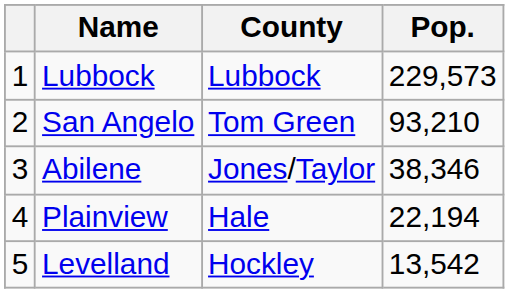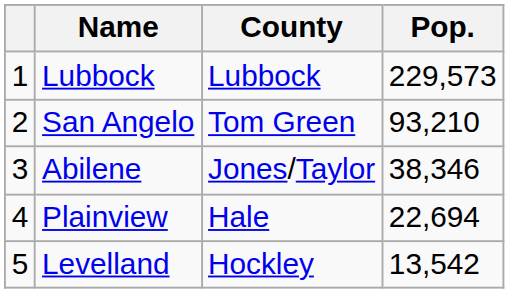 <table class="wikitable sortable">
 <tr>
 <th></th>
 <th>Name</th>
 <th>County</th>
 <th>Pop.</th>
 </tr>
 <tr>
 <td>1</td>
 <td><a href='#'>Lubbock</a></td>
 <td><a href='#'>Lubbock</a></td>
 <td>229,573</td>
 </tr>
 <tr>
 <td>2</td>
 <td><a href='#'>San Angelo</a></td>
 <td><a href='#'>Tom Green</a></td>
 <td>93,210</td>
 </tr>
 <tr>
 <td>3</td>
 <td><a href='#'>Abilene</a></td>
 <td><a href='#'>Jones</a>/<a href='#'>Taylor</a></td>
 <td>38,346</td>
 </tr>
 <tr>
 <td>4</td>
 <td><a href='#'>Plainview</a></td>
 <td><a href='#'>Hale</a></td>
-<td>22,194</td>
+<td>22,694</td>
 </tr>
 <tr>
 <td>5</td>
 <td><a href='#'>Levelland</a></td>
 <td><a href='#'>Hockley</a></td>
 <td>13,542</td>
 </tr>
 </table>
